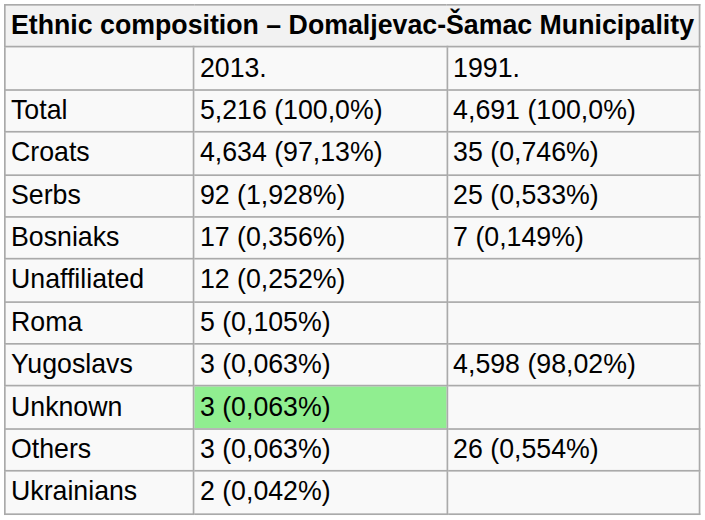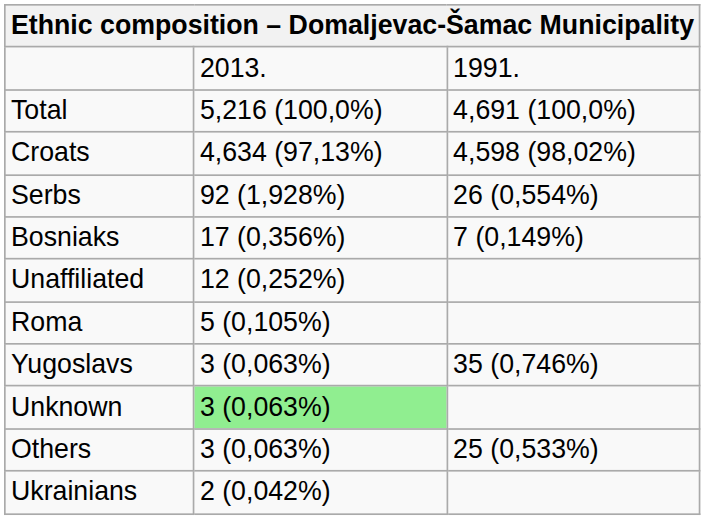 <table class="wikitable">
 <tr>
 <th colspan="8">Ethnic composition – Domaljevac-Šamac Municipality</th>
 </tr>
 <tr>
 <td></td>
 <td>2013.</td>
 <td>1991.</td>
 </tr>
 <tr>
 <td>Total</td>
 <td>5,216 (100,0%)</td>
 <td>4,691 (100,0%)</td>
 </tr>
 <tr>
 <td>Croats</td>
 <td>4,634 (97,13%)</td>
-<td>35 (0,746%)</td>
+<td>4,598 (98,02%)</td>
 </tr>
 <tr>
 <td>Serbs</td>
 <td>92 (1,928%)</td>
-<td>25 (0,533%)</td>
+<td>26 (0,554%)</td>
 </tr>
 <tr>
 <td>Bosniaks</td>
 <td>17 (0,356%)</td>
 <td>7 (0,149%)</td>
 </tr>
 <tr>
 <td>Unaffiliated</td>
 <td>12 (0,252%)</td>
 <td></td>
 </tr>
 <tr>
 <td>Roma</td>
 <td>5 (0,105%)</td>
 <td></td>
 </tr>
 <tr>
 <td>Yugoslavs</td>
 <td>3 (0,063%)</td>
-<td>4,598 (98,02%)</td>
+<td>35 (0,746%)</td>
 </tr>
 <tr>
 <td>Unknown</td>
 <td style="background: lightgreen;">3 (0,063%)</td>
 <td></td>
 </tr>
 <tr>
 <td>Others</td>
 <td>3 (0,063%)</td>
-<td>26 (0,554%)</td>
+<td>25 (0,533%)</td>
 </tr>
 <tr>
 <td>Ukrainians</td>
 <td>2 (0,042%)</td>
 <td></td>
 </tr>
 </table>
